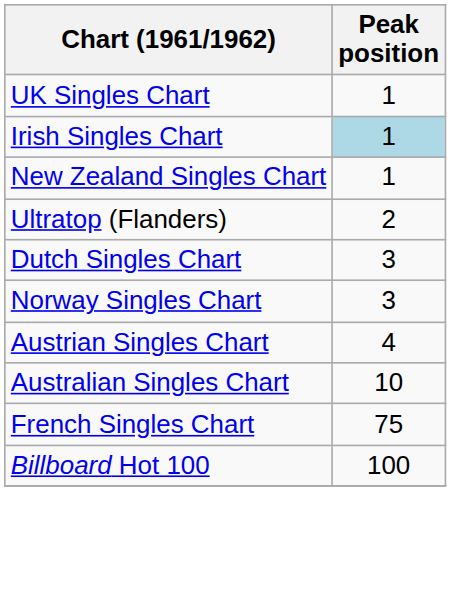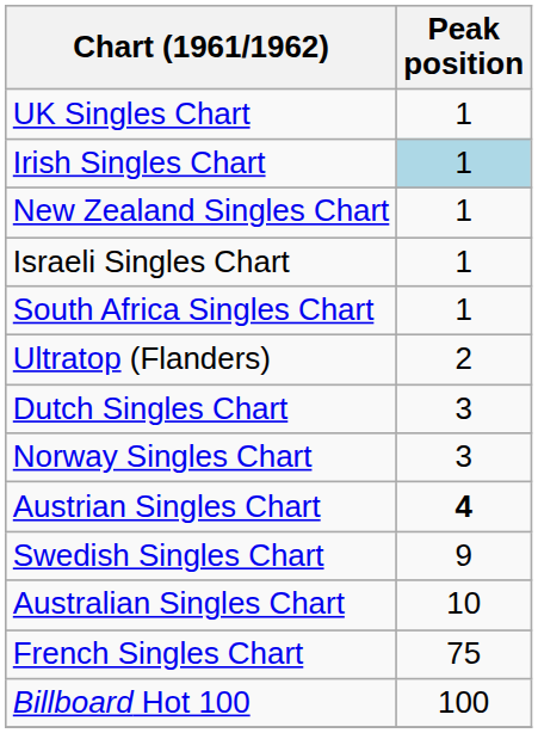 <table class="wikitable sortable">
 <tr>
 <th align="left">Chart (1961/1962)</th>
 <th align="center">Peak<br>position</th>
 </tr>
 <tr>
 <td align="left"><a href='#'>UK Singles Chart</a></td>
 <td align="center">1</td>
 </tr>
 <tr>
 <td align="left"><a href='#'>Irish Singles Chart</a></td>
 <td align="center" style="background: lightblue;">1</td>
 </tr>
 <tr>
 <td align="left"><a href='#'>New Zealand Singles Chart</a></td>
 <td align="center">1</td>
 </tr>
 <tr>
+<td align="left">Israeli Singles Chart</td>
+<td align="center">1</td>
+</tr>
+<tr>
+<td align="left"><a href='#'>South Africa Singles Chart</a></td>
+<td align="center">1</td>
+</tr>
+<tr>
 <td align="left"><a href='#'>Ultratop</a> (Flanders)</td>
 <td align="center">2</td>
 </tr>
 <tr>
 <td align="left"><a href='#'>Dutch Singles Chart</a></td>
 <td align="center">3</td>
 </tr>
 <tr>
 <td align="left"><a href='#'>Norway Singles Chart</a></td>
 <td align="center">3</td>
 </tr>
 <tr>
 <td align="left"><a href='#'>Austrian Singles Chart</a></td>
-<td align="center">4</td>
+<td align="center"><strong>4</strong></td>
+</tr>
+<tr>
+<td align="left"><a href='#'>Swedish Singles Chart</a></td>
+<td align="center">9</td>
 </tr>
 <tr>
 <td align="left"><a href='#'>Australian Singles Chart</a></td>
 <td align="center">10</td>
 </tr>
 <tr>
 <td align="left"><a href='#'>French Singles Chart</a></td>
 <td align="center">75</td>
 </tr>
 <tr>
 <td align="left"><a href='#'><em>Billboard</em> Hot 100</a></td>
 <td align="center">100</td>
 </tr>
 <tr>
 </tr>
 </table>
